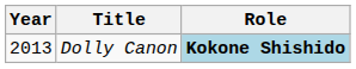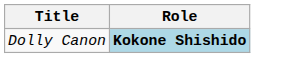 <table class="wikitable">
 <tr>
-<th>Year</th>
 <th>Title</th>
 <th>Role</th>
 </tr>
 <tr>
-<td>2013</td>
 <td><em>Dolly Canon</em></td>
 <td style="background: lightblue;"><strong>Kokone Shishido</strong></td>
 </tr>
 </table>
